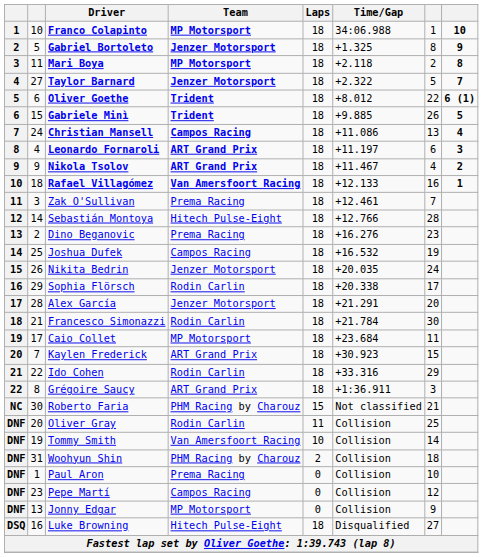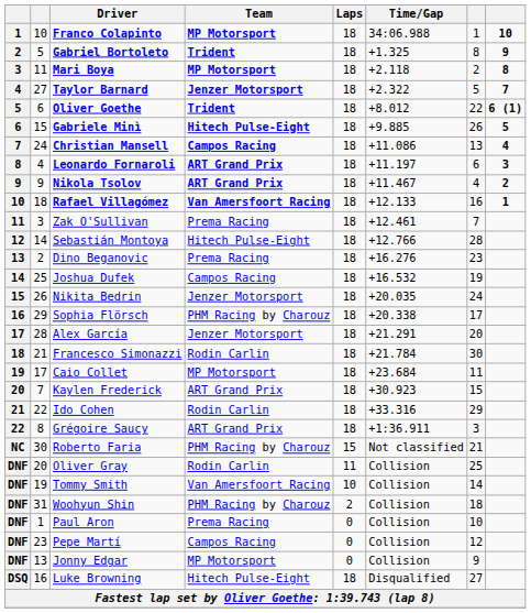 <table class="wikitable" style="font-size:85%">
 <tr>
 <th></th>
 <th></th>
 <th>Driver</th>
 <th>Team</th>
 <th>Laps</th>
 <th>Time/Gap</th>
 <th></th>
 <th></th>
 </tr>
 <tr>
 <th>1</th>
 <td align="center">10</td>
 <td> <strong><a href='#'>Franco Colapinto</a></strong></td>
 <td><strong><a href='#'>MP Motorsport</a></strong></td>
 <td align="center">18</td>
 <td>34:06.988</td>
 <td align="center">1</td>
 <td align="center"><strong>10</strong></td>
 </tr>
 <tr>
 <th>2</th>
 <td align="center">5</td>
 <td> <strong><a href='#'>Gabriel Bortoleto</a></strong></td>
-<td><strong><a href='#'>Jenzer Motorsport</a></strong></td>
+<td><strong><a href='#'>Trident</a></strong></td>
 <td align="center">18</td>
 <td>+1.325</td>
 <td align="center">8</td>
 <td align="center"><strong>9</strong></td>
 </tr>
 <tr>
 <th>3</th>
 <td align="center">11</td>
 <td> <strong><a href='#'>Mari Boya</a></strong></td>
 <td><strong><a href='#'>MP Motorsport</a></strong></td>
 <td align="center">18</td>
 <td>+2.118</td>
 <td align="center">2</td>
 <td align="center"><strong>8</strong></td>
 </tr>
 <tr>
 <th>4</th>
 <td align="center">27</td>
 <td> <strong><a href='#'>Taylor Barnard</a></strong></td>
 <td><strong><a href='#'>Jenzer Motorsport</a></strong></td>
 <td align="center">18</td>
 <td>+2.322</td>
 <td align="center">5</td>
 <td align="center"><strong>7</strong></td>
 </tr>
 <tr>
 <th>5</th>
 <td align="center">6</td>
 <td> <strong><a href='#'>Oliver Goethe</a></strong></td>
 <td><strong><a href='#'>Trident</a></strong></td>
 <td align="center">18</td>
 <td>+8.012</td>
 <td align="center">22</td>
 <td align="center"><strong>6 (1)</strong></td>
 </tr>
 <tr>
 <th>6</th>
 <td align="center">15</td>
 <td> <strong><a href='#'>Gabriele Minì</a></strong></td>
-<td><strong><a href='#'>Trident</a></strong></td>
+<td><strong><a href='#'>Hitech Pulse-Eight</a></strong></td>
 <td align="center">18</td>
 <td>+9.885</td>
 <td align="center">26</td>
 <td align="center"><strong>5</strong></td>
 </tr>
 <tr>
 <th>7</th>
 <td align="center">24</td>
 <td> <strong><a href='#'>Christian Mansell</a></strong></td>
 <td><strong><a href='#'>Campos Racing</a></strong></td>
 <td align="center">18</td>
 <td>+11.086</td>
 <td align="center">13</td>
 <td align="center"><strong>4</strong></td>
 </tr>
 <tr>
 <th>8</th>
 <td align="center">4</td>
 <td> <strong><a href='#'>Leonardo Fornaroli</a></strong></td>
 <td><strong><a href='#'>ART Grand Prix</a></strong></td>
 <td align="center">18</td>
 <td>+11.197</td>
 <td align="center">6</td>
 <td align="center"><strong>3</strong></td>
 </tr>
 <tr>
 <th>9</th>
 <td align="center">9</td>
 <td> <strong><a href='#'>Nikola Tsolov</a></strong></td>
 <td><strong><a href='#'>ART Grand Prix</a></strong></td>
 <td align="center">18</td>
 <td>+11.467</td>
 <td align="center">4</td>
 <td align="center"><strong>2</strong></td>
 </tr>
 <tr>
 <th>10</th>
 <td align="center">18</td>
 <td> <strong><a href='#'>Rafael Villagómez</a></strong></td>
 <td><strong><a href='#'>Van Amersfoort Racing</a></strong></td>
 <td align="center">18</td>
 <td>+12.133</td>
 <td align="center">16</td>
 <td align="center"><strong>1</strong></td>
 </tr>
 <tr>
 <th>11</th>
 <td align="center">3</td>
 <td> <a href='#'>Zak O'Sullivan</a></td>
 <td><a href='#'>Prema Racing</a></td>
 <td align="center">18</td>
 <td>+12.461</td>
 <td align="center">7</td>
 <td align="center"></td>
 </tr>
 <tr>
 <th>12</th>
 <td align="center">14</td>
 <td> <a href='#'>Sebastián Montoya</a></td>
 <td><a href='#'>Hitech Pulse-Eight</a></td>
 <td align="center">18</td>
 <td>+12.766</td>
 <td align="center">28</td>
 <td align="center"></td>
 </tr>
 <tr>
 <th>13</th>
 <td align="center">2</td>
 <td> <a href='#'>Dino Beganovic</a></td>
 <td><a href='#'>Prema Racing</a></td>
 <td align="center">18</td>
 <td>+16.276</td>
 <td align="center">23</td>
 <td align="center"></td>
 </tr>
 <tr>
 <th>14</th>
 <td align="center">25</td>
 <td> <a href='#'>Joshua Dufek</a></td>
 <td><a href='#'>Campos Racing</a></td>
 <td align="center">18</td>
 <td>+16.532</td>
 <td align="center">19</td>
 <td align="center"></td>
 </tr>
 <tr>
 <th>15</th>
 <td align="center">26</td>
 <td> <a href='#'>Nikita Bedrin</a></td>
 <td><a href='#'>Jenzer Motorsport</a></td>
 <td align="center">18</td>
 <td>+20.035</td>
 <td align="center">24</td>
 <td align="center"></td>
 </tr>
 <tr>
 <th>16</th>
 <td align="center">29</td>
 <td> <a href='#'>Sophia Flörsch</a></td>
-<td><a href='#'>Rodin Carlin</a></td>
+<td><a href='#'>PHM Racing</a> by <a href='#'>Charouz</a></td>
 <td align="center">18</td>
 <td>+20.338</td>
 <td align="center">17</td>
 <td align="center"></td>
 </tr>
 <tr>
 <th>17</th>
 <td align="center">28</td>
 <td> <a href='#'>Alex García</a></td>
 <td><a href='#'>Jenzer Motorsport</a></td>
 <td align="center">18</td>
 <td>+21.291</td>
 <td align="center">20</td>
 <td align="center"></td>
 </tr>
 <tr>
 <th>18</th>
 <td align="center">21</td>
 <td> <a href='#'>Francesco Simonazzi</a></td>
 <td><a href='#'>Rodin Carlin</a></td>
 <td align="center">18</td>
 <td>+21.784</td>
 <td align="center">30</td>
 <td align="center"></td>
 </tr>
 <tr>
 <th>19</th>
 <td align="center">17</td>
 <td> <a href='#'>Caio Collet</a></td>
 <td><a href='#'>MP Motorsport</a></td>
 <td align="center">18</td>
 <td>+23.684</td>
 <td align="center">11</td>
 <td align="center"></td>
 </tr>
 <tr>
 <th>20</th>
 <td align="center">7</td>
 <td> <a href='#'>Kaylen Frederick</a></td>
 <td><a href='#'>ART Grand Prix</a></td>
 <td align="center">18</td>
 <td>+30.923</td>
 <td align="center">15</td>
 <td align="center"></td>
 </tr>
 <tr>
 <th>21</th>
 <td align="center">22</td>
 <td> <a href='#'>Ido Cohen</a></td>
 <td><a href='#'>Rodin Carlin</a></td>
 <td align="center">18</td>
 <td>+33.316</td>
 <td align="center">29</td>
 <td align="center"></td>
 </tr>
 <tr>
 <th>22</th>
 <td align="center">8</td>
 <td> <a href='#'>Grégoire Saucy</a></td>
 <td><a href='#'>ART Grand Prix</a></td>
 <td align="center">18</td>
 <td>+1:36.911</td>
 <td align="center">3</td>
 <td align="center"></td>
 </tr>
 <tr>
 <th>NC</th>
 <td align="center">30</td>
 <td> <a href='#'>Roberto Faria</a></td>
 <td><a href='#'>PHM Racing</a> by <a href='#'>Charouz</a></td>
 <td align="center">15</td>
 <td>Not classified</td>
 <td align="center">21</td>
 <td align="center"></td>
 </tr>
 <tr>
 <th>DNF</th>
 <td align="center">20</td>
 <td> <a href='#'>Oliver Gray</a></td>
 <td><a href='#'>Rodin Carlin</a></td>
 <td align="center">11</td>
 <td>Collision</td>
 <td align="center">25</td>
 <td align="center"></td>
 </tr>
 <tr>
 <th>DNF</th>
 <td align="center">19</td>
 <td> <a href='#'>Tommy Smith</a></td>
 <td><a href='#'>Van Amersfoort Racing</a></td>
 <td align="center">10</td>
 <td>Collision</td>
 <td align="center">14</td>
 <td align="center"></td>
 </tr>
 <tr>
 <th>DNF</th>
 <td align="center">31</td>
 <td> <a href='#'>Woohyun Shin</a></td>
 <td><a href='#'>PHM Racing</a> by <a href='#'>Charouz</a></td>
 <td align="center">2</td>
 <td>Collision</td>
 <td align="center">18</td>
 <td align="center"></td>
 </tr>
 <tr>
 <th>DNF</th>
 <td align="center">1</td>
 <td> <a href='#'>Paul Aron</a></td>
 <td><a href='#'>Prema Racing</a></td>
 <td align="center">0</td>
 <td>Collision</td>
 <td align="center">10</td>
 <td align="center"></td>
 </tr>
 <tr>
 <th>DNF</th>
 <td align="center">23</td>
 <td> <a href='#'>Pepe Martí</a></td>
 <td><a href='#'>Campos Racing</a></td>
 <td align="center">0</td>
 <td>Collision</td>
 <td align="center">12</td>
 <td align="center"></td>
 </tr>
 <tr>
 <th>DNF</th>
 <td align="center">13</td>
 <td> <a href='#'>Jonny Edgar</a></td>
 <td><a href='#'>MP Motorsport</a></td>
 <td align="center">0</td>
 <td>Collision</td>
 <td align="center">9</td>
 <td align="center"></td>
 </tr>
 <tr>
 <th>DSQ</th>
 <td align="center">16</td>
 <td> <a href='#'>Luke Browning</a></td>
 <td><a href='#'>Hitech Pulse-Eight</a></td>
 <td align="center">18</td>
 <td>Disqualified</td>
 <td align="center">27</td>
 <td align="center"></td>
 </tr>
 <tr>
 <th colspan="8"><em>Fastest lap set by  <a href='#'>Oliver Goethe</a>: 1:39.743 (lap 8)</em></th>
 </tr>
 <tr>
 </tr>
 </table>
